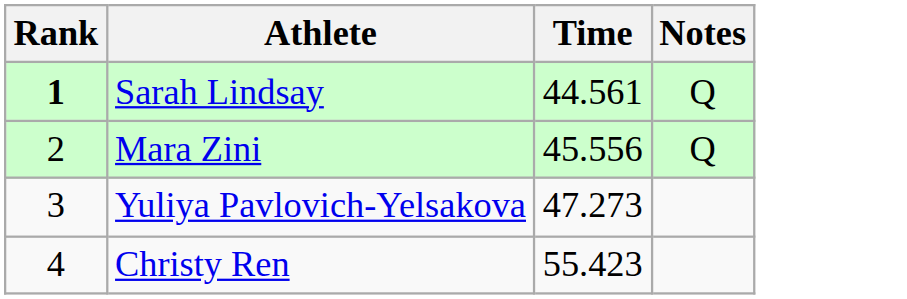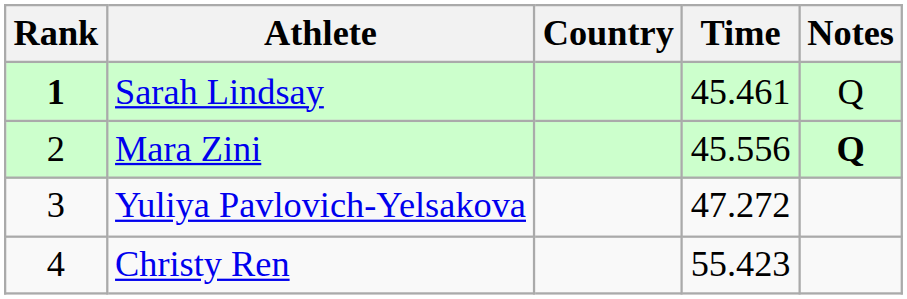 <table class="wikitable sortable" style="text-align:center">
 <tr>
 <th>Rank</th>
 <th>Athlete</th>
+<th>Country</th>
 <th>Time</th>
 <th>Notes</th>
 </tr>
 <tr bgcolor=ccffcc>
 <td><strong>1</strong></td>
 <td align=left><a href='#'>Sarah Lindsay</a></td>
-<td>44.561</td>
+<td align=left></td>
+<td>45.461</td>
 <td>Q</td>
 </tr>
 <tr bgcolor=ccffcc>
 <td>2</td>
 <td align=left><a href='#'>Mara Zini</a></td>
+<td align=left></td>
 <td>45.556</td>
-<td>Q</td>
+<td><strong>Q</strong></td>
 </tr>
 <tr>
 <td>3</td>
 <td align=left><a href='#'>Yuliya Pavlovich-Yelsakova</a></td>
-<td>47.273</td>
+<td align=left></td>
+<td>47.272</td>
 <td></td>
 </tr>
 <tr>
 <td>4</td>
 <td align=left><a href='#'>Christy Ren</a></td>
+<td align=left></td>
 <td>55.423</td>
 <td></td>
 </tr>
 </table>
